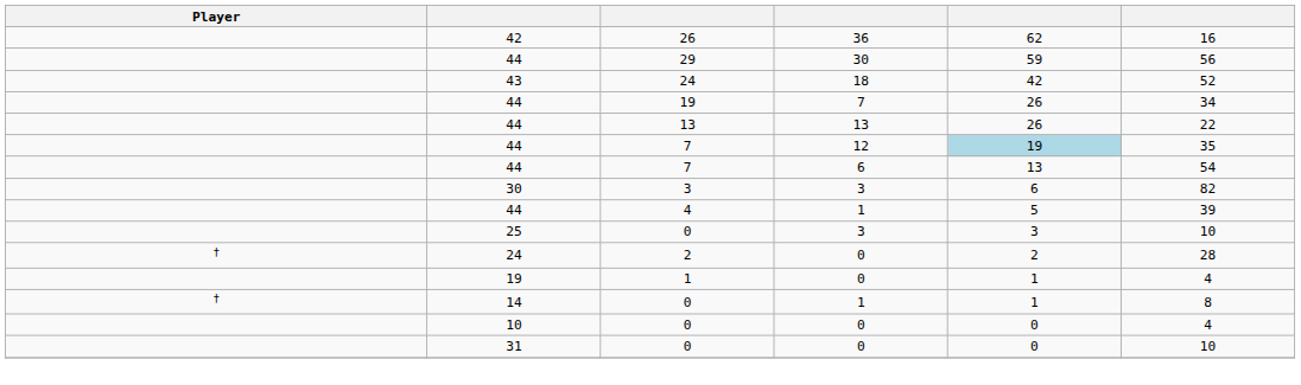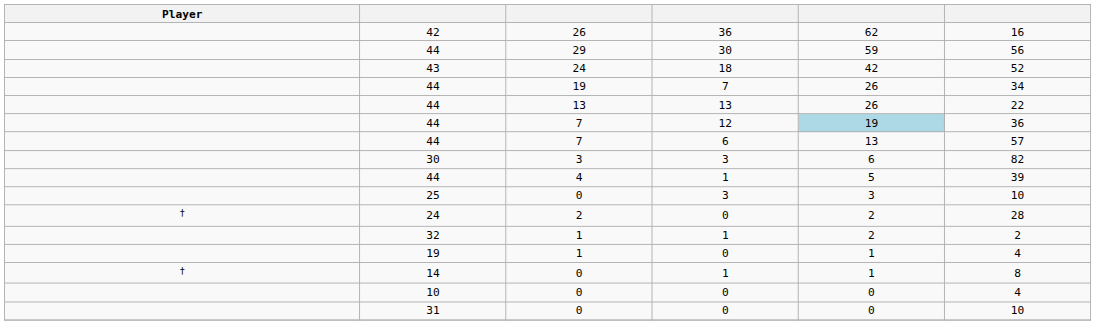 <table class="wikitable sortable" style="width:100%;">
 <tr align=center>
 <th>Player</th>
 <th></th>
 <th></th>
 <th></th>
 <th></th>
 <th></th>
 </tr>
 <tr align=center>
 <td></td>
 <td>42</td>
 <td>26</td>
 <td>36</td>
 <td>62</td>
 <td>16</td>
 </tr>
 <tr align=center>
 <td></td>
 <td>44</td>
 <td>29</td>
 <td>30</td>
 <td>59</td>
 <td>56</td>
 </tr>
 <tr align=center>
 <td></td>
 <td>43</td>
 <td>24</td>
 <td>18</td>
 <td>42</td>
 <td>52</td>
 </tr>
 <tr align=center>
 <td></td>
 <td>44</td>
 <td>19</td>
 <td>7</td>
 <td>26</td>
 <td>34</td>
 </tr>
 <tr align=center>
 <td></td>
 <td>44</td>
 <td>13</td>
 <td>13</td>
 <td>26</td>
 <td>22</td>
 </tr>
 <tr align=center>
 <td></td>
 <td>44</td>
 <td>7</td>
 <td>12</td>
 <td style="background: lightblue;">19</td>
-<td>35</td>
+<td>36</td>
 </tr>
 <tr align=center>
 <td></td>
 <td>44</td>
 <td>7</td>
 <td>6</td>
 <td>13</td>
-<td>54</td>
+<td>57</td>
 </tr>
 <tr align=center>
 <td></td>
 <td>30</td>
 <td>3</td>
 <td>3</td>
 <td>6</td>
 <td>82</td>
 </tr>
 <tr align=center>
 <td></td>
 <td>44</td>
 <td>4</td>
 <td>1</td>
 <td>5</td>
 <td>39</td>
 </tr>
 <tr align=center>
 <td></td>
 <td>25</td>
 <td>0</td>
 <td>3</td>
 <td>3</td>
 <td>10</td>
 </tr>
 <tr align=center>
 <td><sup>†</sup></td>
 <td>24</td>
 <td>2</td>
 <td>0</td>
 <td>2</td>
 <td>28</td>
+</tr>
+<tr align=center>
+<td></td>
+<td>32</td>
+<td>1</td>
+<td>1</td>
+<td>2</td>
+<td>2</td>
 </tr>
 <tr align=center>
 <td></td>
 <td>19</td>
 <td>1</td>
 <td>0</td>
 <td>1</td>
 <td>4</td>
 </tr>
 <tr align=center>
 <td><sup>†</sup></td>
 <td>14</td>
 <td>0</td>
 <td>1</td>
 <td>1</td>
 <td>8</td>
 </tr>
 <tr align=center>
 <td></td>
 <td>10</td>
 <td>0</td>
 <td>0</td>
 <td>0</td>
 <td>4</td>
 </tr>
 <tr align=center>
 <td></td>
 <td>31</td>
 <td>0</td>
 <td>0</td>
 <td>0</td>
 <td>10</td>
 </tr>
 <tr>
 </tr>
 </table>
